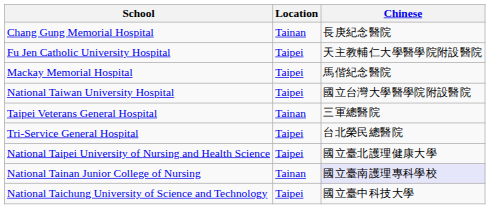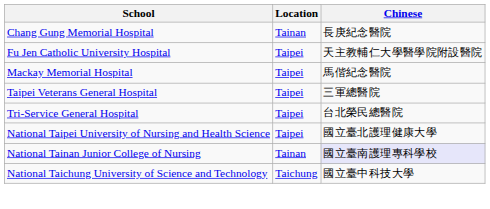 <table class="wikitable">
 <tr>
 <th>School</th>
 <th>Location</th>
 <th><a href='#'>Chinese</a></th>
 </tr>
 <tr>
 <td><a href='#'>Chang Gung Memorial Hospital</a></td>
 <td><a href='#'>Tainan</a></td>
 <td>長庚紀念醫院</td>
 </tr>
 <tr>
 <td><a href='#'>Fu Jen Catholic University Hospital</a></td>
 <td><a href='#'>Taipei</a></td>
 <td>天主教輔仁大學醫學院附設醫院</td>
 </tr>
 <tr>
 <td><a href='#'>Mackay Memorial Hospital</a></td>
 <td><a href='#'>Taipei</a></td>
 <td>馬偕紀念醫院</td>
 </tr>
 <tr>
-<td><a href='#'>National Taiwan University Hospital</a></td>
+<td><a href='#'>Taipei Veterans General Hospital</a></td>
 <td><a href='#'>Taipei</a></td>
-<td>國立台灣大學醫學院附設醫院</td>
-</tr>
-<tr>
-<td><a href='#'>Taipei Veterans General Hospital</a></td>
-<td><a href='#'>Tainan</a></td>
 <td>三軍總醫院</td>
 </tr>
 <tr>
 <td><a href='#'>Tri-Service General Hospital</a></td>
 <td><a href='#'>Taipei</a></td>
 <td>台北榮民總醫院</td>
 </tr>
 <tr>
 <td><a href='#'>National Taipei University of Nursing and Health Science</a></td>
 <td><a href='#'>Taipei</a></td>
 <td>國立臺北護理健康大學</td>
 </tr>
 <tr>
 <td><a href='#'>National Tainan Junior College of Nursing</a></td>
 <td><a href='#'>Tainan</a></td>
 <td style="background: lavender;">國立臺南護理專科學校</td>
 </tr>
 <tr>
 <td><a href='#'>National Taichung University of Science and Technology</a></td>
-<td><a href='#'>Taipei</a></td>
+<td><a href='#'>Taichung</a></td>
 <td>國立臺中科技大學</td>
 </tr>
 </table>
